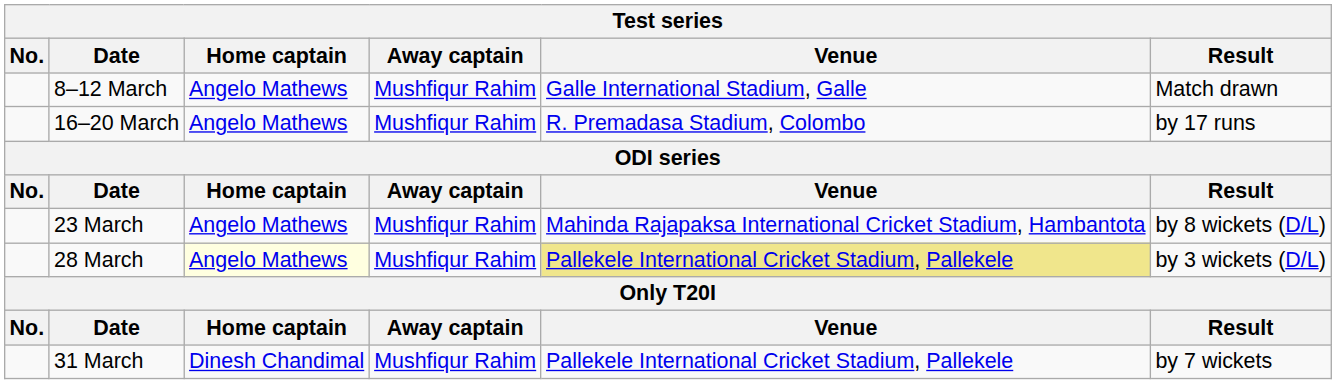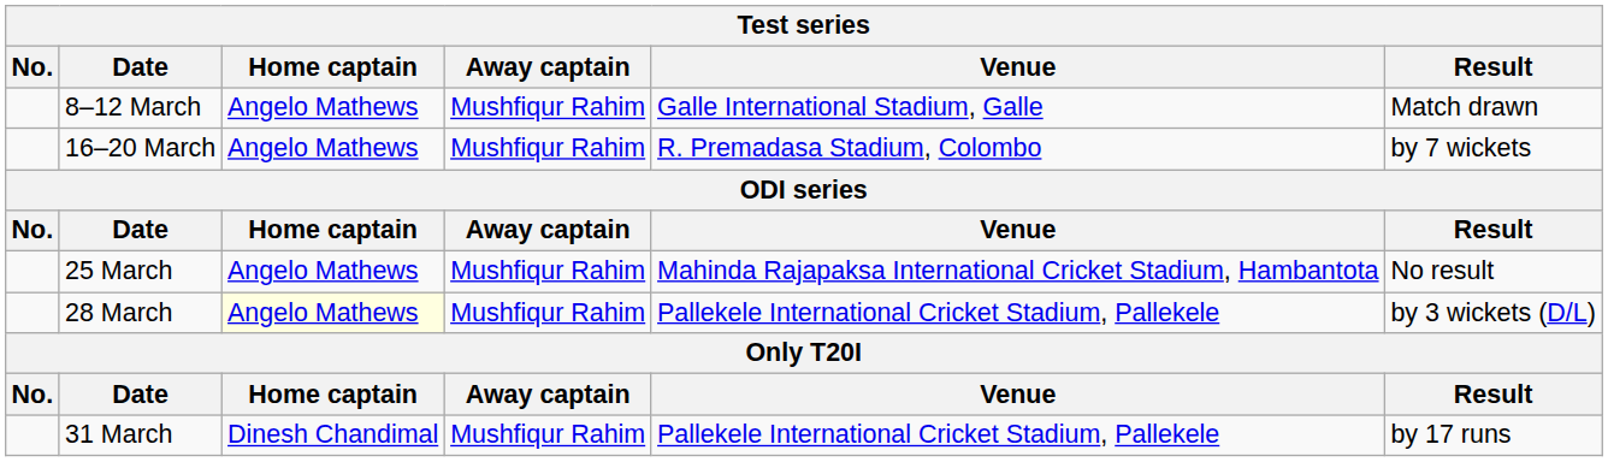 <table class="wikitable">
 <tr>
 <th colspan="6">Test series</th>
 </tr>
 <tr>
 <th>No.</th>
 <th>Date</th>
 <th>Home captain</th>
 <th>Away captain</th>
 <th>Venue</th>
 <th>Result</th>
 </tr>
 <tr>
 <td></td>
 <td>8–12 March</td>
 <td><a href='#'>Angelo Mathews</a></td>
 <td><a href='#'>Mushfiqur Rahim</a></td>
 <td><a href='#'>Galle International Stadium</a>, <a href='#'>Galle</a></td>
 <td>Match drawn</td>
 </tr>
 <tr>
 <td></td>
 <td>16–20 March</td>
 <td><a href='#'>Angelo Mathews</a></td>
 <td><a href='#'>Mushfiqur Rahim</a></td>
 <td><a href='#'>R. Premadasa Stadium</a>, <a href='#'>Colombo</a></td>
-<td> by 17 runs</td>
+<td> by 7 wickets</td>
 </tr>
 <tr>
 <th colspan="6">ODI series</th>
 </tr>
 <tr>
 <th>No.</th>
 <th>Date</th>
 <th>Home captain</th>
 <th>Away captain</th>
 <th>Venue</th>
 <th>Result</th>
 </tr>
 <tr>
 <td></td>
-<td>23 March</td>
+<td>25 March</td>
 <td><a href='#'>Angelo Mathews</a></td>
 <td><a href='#'>Mushfiqur Rahim</a></td>
 <td><a href='#'>Mahinda Rajapaksa International Cricket Stadium</a>, <a href='#'>Hambantota</a></td>
-<td> by 8 wickets (<a href='#'>D/L</a>)</td>
+<td>No result</td>
 </tr>
 <tr>
 <td></td>
 <td>28 March</td>
 <td style="background: lightyellow;"><a href='#'>Angelo Mathews</a></td>
 <td><a href='#'>Mushfiqur Rahim</a></td>
-<td style="background: khaki;"><a href='#'>Pallekele International Cricket Stadium</a>, <a href='#'>Pallekele</a></td>
+<td><a href='#'>Pallekele International Cricket Stadium</a>, <a href='#'>Pallekele</a></td>
 <td> by 3 wickets (<a href='#'>D/L</a>)</td>
 </tr>
 <tr>
 <th colspan="6">Only T20I</th>
 </tr>
 <tr>
 <th>No.</th>
 <th>Date</th>
 <th>Home captain</th>
 <th>Away captain</th>
 <th>Venue</th>
 <th>Result</th>
 </tr>
 <tr>
 <td></td>
 <td>31 March</td>
 <td><a href='#'>Dinesh Chandimal</a></td>
 <td><a href='#'>Mushfiqur Rahim</a></td>
 <td><a href='#'>Pallekele International Cricket Stadium</a>, <a href='#'>Pallekele</a></td>
-<td> by 7 wickets</td>
+<td> by 17 runs</td>
 </tr>
 </table>
